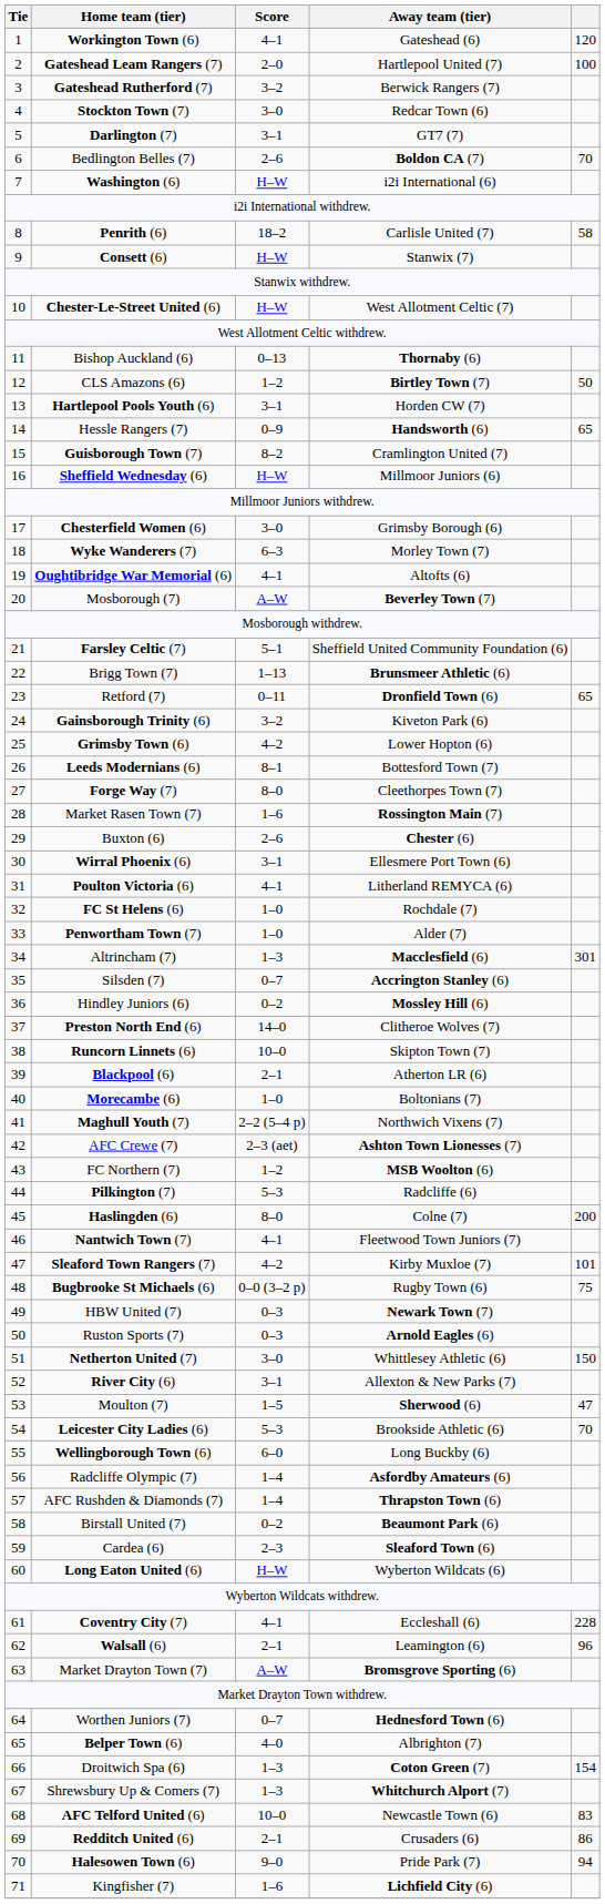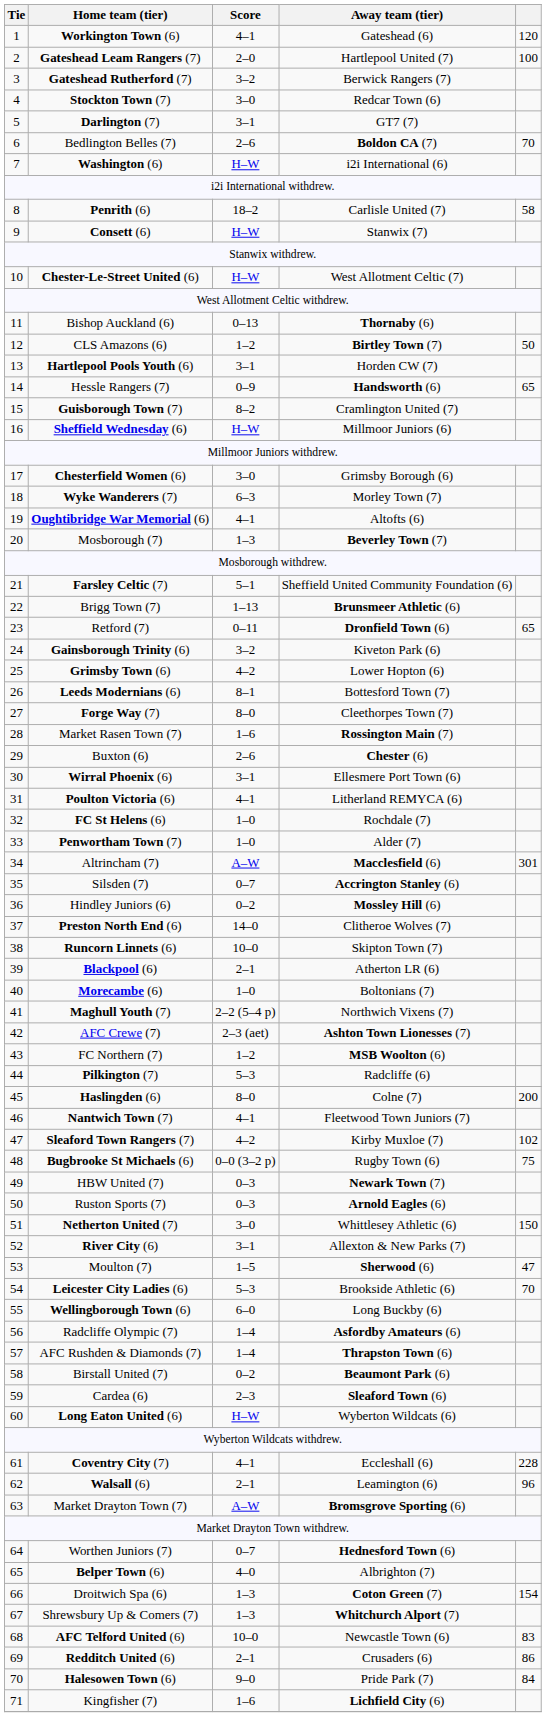 <table class="wikitable" style="text-align:center; font-size:85%">
 <tr>
 <th>Tie</th>
 <th>Home team (tier)</th>
 <th>Score</th>
 <th>Away team (tier)</th>
 <th></th>
 </tr>
 <tr>
 <td>1</td>
 <td><strong>Workington Town</strong> (6)</td>
 <td>4–1</td>
 <td>Gateshead (6)</td>
 <td>120</td>
 </tr>
 <tr>
 <td>2</td>
 <td><strong>Gateshead Leam Rangers</strong> (7)</td>
 <td>2–0</td>
 <td>Hartlepool United (7)</td>
 <td>100</td>
 </tr>
 <tr>
 <td>3</td>
 <td><strong>Gateshead Rutherford</strong> (7)</td>
 <td>3–2</td>
 <td>Berwick Rangers (7)</td>
 <td></td>
 </tr>
 <tr>
 <td>4</td>
 <td><strong>Stockton Town</strong> (7)</td>
 <td>3–0</td>
 <td>Redcar Town (6)</td>
 <td></td>
 </tr>
 <tr>
 <td>5</td>
 <td><strong>Darlington</strong> (7)</td>
 <td>3–1</td>
 <td>GT7 (7)</td>
 <td></td>
 </tr>
 <tr>
 <td>6</td>
 <td>Bedlington Belles (7)</td>
 <td>2–6</td>
 <td><strong>Boldon CA</strong> (7)</td>
 <td>70</td>
 </tr>
 <tr>
 <td>7</td>
 <td><strong>Washington</strong> (6)</td>
 <td><a href='#'>H–W</a></td>
 <td>i2i International (6)</td>
 <td></td>
 </tr>
 <tr>
 <td colspan="5" style="background:GhostWhite; height:20px; text-align:center; font-size:90%">i2i International withdrew.</td>
 </tr>
 <tr>
 <td>8</td>
 <td><strong>Penrith</strong> (6)</td>
 <td>18–2</td>
 <td>Carlisle United (7)</td>
 <td>58</td>
 </tr>
 <tr>
 <td>9</td>
 <td><strong>Consett</strong> (6)</td>
 <td><a href='#'>H–W</a></td>
 <td>Stanwix (7)</td>
 <td></td>
 </tr>
 <tr>
 <td colspan="5" style="background:GhostWhite; height:20px; text-align:center; font-size:90%">Stanwix withdrew.</td>
 </tr>
 <tr>
 <td>10</td>
 <td><strong>Chester-Le-Street United</strong> (6)</td>
 <td><a href='#'>H–W</a></td>
 <td>West Allotment Celtic (7)</td>
 <td></td>
 </tr>
 <tr>
 <td colspan="5" style="background:GhostWhite; height:20px; text-align:center; font-size:90%">West Allotment Celtic withdrew.</td>
 </tr>
 <tr>
 <td>11</td>
 <td>Bishop Auckland (6)</td>
 <td>0–13</td>
 <td><strong>Thornaby</strong> (6)</td>
 <td></td>
 </tr>
 <tr>
 <td>12</td>
 <td>CLS Amazons (6)</td>
 <td>1–2</td>
 <td><strong>Birtley Town</strong> (7)</td>
 <td>50</td>
 </tr>
 <tr>
 <td>13</td>
 <td><strong>Hartlepool Pools Youth</strong> (6)</td>
 <td>3–1</td>
 <td>Horden CW (7)</td>
 <td></td>
 </tr>
 <tr>
 <td>14</td>
 <td>Hessle Rangers (7)</td>
 <td>0–9</td>
 <td><strong>Handsworth</strong> (6)</td>
 <td>65</td>
 </tr>
 <tr>
 <td>15</td>
 <td><strong>Guisborough Town</strong> (7)</td>
 <td>8–2</td>
 <td>Cramlington United (7)</td>
 <td></td>
 </tr>
 <tr>
 <td>16</td>
 <td><strong><a href='#'>Sheffield Wednesday</a></strong> (6)</td>
 <td><a href='#'>H–W</a></td>
 <td>Millmoor Juniors (6)</td>
 <td></td>
 </tr>
 <tr>
 <td colspan="5" style="background:GhostWhite; height:20px; text-align:center; font-size:90%">Millmoor Juniors withdrew.</td>
 </tr>
 <tr>
 <td>17</td>
 <td><strong>Chesterfield Women</strong> (6)</td>
 <td>3–0</td>
 <td>Grimsby Borough (6)</td>
 <td></td>
 </tr>
 <tr>
 <td>18</td>
 <td><strong>Wyke Wanderers</strong> (7)</td>
 <td>6–3</td>
 <td>Morley Town (7)</td>
 <td></td>
 </tr>
 <tr>
 <td>19</td>
 <td><strong><a href='#'>Oughtibridge War Memorial</a></strong> (6)</td>
 <td>4–1</td>
 <td>Altofts (6)</td>
 <td></td>
 </tr>
 <tr>
 <td>20</td>
 <td>Mosborough (7)</td>
-<td><a href='#'>A–W</a></td>
+<td>1–3</td>
 <td><strong>Beverley Town</strong> (7)</td>
 <td></td>
 </tr>
 <tr>
 <td colspan="5" style="background:GhostWhite; height:20px; text-align:center; font-size:90%">Mosborough withdrew.</td>
 </tr>
 <tr>
 <td>21</td>
 <td><strong>Farsley Celtic</strong> (7)</td>
 <td>5–1</td>
 <td>Sheffield United Community Foundation (6)</td>
 <td></td>
 </tr>
 <tr>
 <td>22</td>
 <td>Brigg Town (7)</td>
 <td>1–13</td>
 <td><strong>Brunsmeer Athletic</strong> (6)</td>
 <td></td>
 </tr>
 <tr>
 <td>23</td>
 <td>Retford (7)</td>
 <td>0–11</td>
 <td><strong>Dronfield Town</strong> (6)</td>
 <td>65</td>
 </tr>
 <tr>
 <td>24</td>
 <td><strong>Gainsborough Trinity</strong> (6)</td>
 <td>3–2</td>
 <td>Kiveton Park (6)</td>
 <td></td>
 </tr>
 <tr>
 <td>25</td>
 <td><strong>Grimsby Town</strong> (6)</td>
 <td>4–2</td>
 <td>Lower Hopton (6)</td>
 <td></td>
 </tr>
 <tr>
 <td>26</td>
 <td><strong>Leeds Modernians</strong> (6)</td>
 <td>8–1</td>
 <td>Bottesford Town (7)</td>
 <td></td>
 </tr>
 <tr>
 <td>27</td>
 <td><strong>Forge Way</strong> (7)</td>
 <td>8–0</td>
 <td>Cleethorpes Town (7)</td>
 <td></td>
 </tr>
 <tr>
 <td>28</td>
 <td>Market Rasen Town (7)</td>
 <td>1–6</td>
 <td><strong>Rossington Main</strong> (7)</td>
 <td></td>
 </tr>
 <tr>
 <td>29</td>
 <td>Buxton (6)</td>
 <td>2–6</td>
 <td><strong>Chester</strong> (6)</td>
 <td></td>
 </tr>
 <tr>
 <td>30</td>
 <td><strong>Wirral Phoenix</strong> (6)</td>
 <td>3–1</td>
 <td>Ellesmere Port Town (6)</td>
 <td></td>
 </tr>
 <tr>
 <td>31</td>
 <td><strong>Poulton Victoria</strong> (6)</td>
 <td>4–1</td>
 <td>Litherland REMYCA (6)</td>
 <td></td>
 </tr>
 <tr>
 <td>32</td>
 <td><strong>FC St Helens</strong> (6)</td>
 <td>1–0</td>
 <td>Rochdale (7)</td>
 <td></td>
 </tr>
 <tr>
 <td>33</td>
 <td><strong>Penwortham Town</strong> (7)</td>
 <td>1–0</td>
 <td>Alder (7)</td>
 <td></td>
 </tr>
 <tr>
 <td>34</td>
 <td>Altrincham (7)</td>
-<td>1–3</td>
+<td><a href='#'>A–W</a></td>
 <td><strong>Macclesfield</strong> (6)</td>
 <td>301</td>
 </tr>
 <tr>
 <td>35</td>
 <td>Silsden (7)</td>
 <td>0–7</td>
 <td><strong>Accrington Stanley</strong> (6)</td>
 <td></td>
 </tr>
 <tr>
 <td>36</td>
 <td>Hindley Juniors (6)</td>
 <td>0–2</td>
 <td><strong>Mossley Hill</strong> (6)</td>
 <td></td>
 </tr>
 <tr>
 <td>37</td>
 <td><strong>Preston North End</strong> (6)</td>
 <td>14–0</td>
 <td>Clitheroe Wolves (7)</td>
 <td></td>
 </tr>
 <tr>
 <td>38</td>
 <td><strong>Runcorn Linnets</strong> (6)</td>
 <td>10–0</td>
 <td>Skipton Town (7)</td>
 <td></td>
 </tr>
 <tr>
 <td>39</td>
 <td><strong><a href='#'>Blackpool</a></strong> (6)</td>
 <td>2–1</td>
 <td>Atherton LR (6)</td>
 <td></td>
 </tr>
 <tr>
 <td>40</td>
 <td><strong><a href='#'>Morecambe</a></strong> (6)</td>
 <td>1–0</td>
 <td>Boltonians (7)</td>
 <td></td>
 </tr>
 <tr>
 <td>41</td>
 <td><strong>Maghull Youth</strong> (7)</td>
 <td>2–2 (5–4 p)</td>
 <td>Northwich Vixens (7)</td>
 <td></td>
 </tr>
 <tr>
 <td>42</td>
 <td><a href='#'>AFC Crewe</a> (7)</td>
 <td>2–3 (aet)</td>
 <td><strong>Ashton Town Lionesses</strong> (7)</td>
 <td></td>
 </tr>
 <tr>
 <td>43</td>
 <td>FC Northern (7)</td>
 <td>1–2</td>
 <td><strong>MSB Woolton</strong> (6)</td>
 <td></td>
 </tr>
 <tr>
 <td>44</td>
 <td><strong>Pilkington</strong> (7)</td>
 <td>5–3</td>
 <td>Radcliffe (6)</td>
 <td></td>
 </tr>
 <tr>
 <td>45</td>
 <td><strong>Haslingden</strong> (6)</td>
 <td>8–0</td>
 <td>Colne (7)</td>
 <td>200</td>
 </tr>
 <tr>
 <td>46</td>
 <td><strong>Nantwich Town</strong> (7)</td>
 <td>4–1</td>
 <td>Fleetwood Town Juniors (7)</td>
 <td></td>
 </tr>
 <tr>
 <td>47</td>
 <td><strong>Sleaford Town Rangers</strong> (7)</td>
 <td>4–2</td>
 <td>Kirby Muxloe (7)</td>
-<td>101</td>
+<td>102</td>
 </tr>
 <tr>
 <td>48</td>
 <td><strong>Bugbrooke St Michaels</strong> (6)</td>
 <td>0–0 (3–2 p)</td>
 <td>Rugby Town (6)</td>
 <td>75</td>
 </tr>
 <tr>
 <td>49</td>
 <td>HBW United (7)</td>
 <td>0–3</td>
 <td><strong>Newark Town</strong> (7)</td>
 <td></td>
 </tr>
 <tr>
 <td>50</td>
 <td>Ruston Sports (7)</td>
 <td>0–3</td>
 <td><strong>Arnold Eagles</strong> (6)</td>
 <td></td>
 </tr>
 <tr>
 <td>51</td>
 <td><strong>Netherton United</strong> (7)</td>
 <td>3–0</td>
 <td>Whittlesey Athletic (6)</td>
 <td>150</td>
 </tr>
 <tr>
 <td>52</td>
 <td><strong>River City</strong> (6)</td>
 <td>3–1</td>
 <td>Allexton & New Parks (7)</td>
 <td></td>
 </tr>
 <tr>
 <td>53</td>
 <td>Moulton (7)</td>
 <td>1–5</td>
 <td><strong>Sherwood</strong> (6)</td>
 <td>47</td>
 </tr>
 <tr>
 <td>54</td>
 <td><strong>Leicester City Ladies</strong> (6)</td>
 <td>5–3</td>
 <td>Brookside Athletic (6)</td>
 <td>70</td>
 </tr>
 <tr>
 <td>55</td>
 <td><strong>Wellingborough Town</strong> (6)</td>
 <td>6–0</td>
 <td>Long Buckby (6)</td>
 <td></td>
 </tr>
 <tr>
 <td>56</td>
 <td>Radcliffe Olympic (7)</td>
 <td>1–4</td>
 <td><strong>Asfordby Amateurs</strong> (6)</td>
 <td></td>
 </tr>
 <tr>
 <td>57</td>
 <td>AFC Rushden & Diamonds (7)</td>
 <td>1–4</td>
 <td><strong>Thrapston Town</strong> (6)</td>
 <td></td>
 </tr>
 <tr>
 <td>58</td>
 <td>Birstall United (7)</td>
 <td>0–2</td>
 <td><strong>Beaumont Park</strong> (6)</td>
 <td></td>
 </tr>
 <tr>
 <td>59</td>
 <td>Cardea (6)</td>
 <td>2–3</td>
 <td><strong>Sleaford Town</strong> (6)</td>
 <td></td>
 </tr>
 <tr>
 <td>60</td>
 <td><strong>Long Eaton United</strong> (6)</td>
 <td><a href='#'>H–W</a></td>
 <td>Wyberton Wildcats (6)</td>
 <td></td>
 </tr>
 <tr>
 <td colspan="5" style="background:GhostWhite; height:20px; text-align:center; font-size:90%">Wyberton Wildcats withdrew.</td>
 </tr>
 <tr>
 <td>61</td>
 <td><strong>Coventry City</strong> (7)</td>
 <td>4–1</td>
 <td>Eccleshall (6)</td>
 <td>228</td>
 </tr>
 <tr>
 <td>62</td>
 <td><strong>Walsall</strong> (6)</td>
 <td>2–1</td>
 <td>Leamington (6)</td>
 <td>96</td>
 </tr>
 <tr>
 <td>63</td>
 <td>Market Drayton Town (7)</td>
 <td><a href='#'>A–W</a></td>
 <td><strong>Bromsgrove Sporting</strong> (6)</td>
 <td></td>
 </tr>
 <tr>
 <td colspan="5" style="background:GhostWhite; height:20px; text-align:center; font-size:90%">Market Drayton Town withdrew.</td>
 </tr>
 <tr>
 <td>64</td>
 <td>Worthen Juniors (7)</td>
 <td>0–7</td>
 <td><strong>Hednesford Town</strong> (6)</td>
 <td></td>
 </tr>
 <tr>
 <td>65</td>
 <td><strong>Belper Town</strong> (6)</td>
 <td>4–0</td>
 <td>Albrighton (7)</td>
 <td></td>
 </tr>
 <tr>
 <td>66</td>
 <td>Droitwich Spa (6)</td>
 <td>1–3</td>
 <td><strong>Coton Green</strong> (7)</td>
 <td>154</td>
 </tr>
 <tr>
 <td>67</td>
 <td>Shrewsbury Up & Comers (7)</td>
 <td>1–3</td>
 <td><strong>Whitchurch Alport</strong> (7)</td>
 <td></td>
 </tr>
 <tr>
 <td>68</td>
 <td><strong>AFC Telford United</strong> (6)</td>
 <td>10–0</td>
 <td>Newcastle Town (6)</td>
 <td>83</td>
 </tr>
 <tr>
 <td>69</td>
 <td><strong>Redditch United</strong> (6)</td>
 <td>2–1</td>
 <td>Crusaders (6)</td>
 <td>86</td>
 </tr>
 <tr>
 <td>70</td>
 <td><strong>Halesowen Town</strong> (6)</td>
 <td>9–0</td>
 <td>Pride Park (7)</td>
-<td>94</td>
+<td>84</td>
 </tr>
 <tr>
 <td>71</td>
 <td>Kingfisher (7)</td>
 <td>1–6</td>
 <td><strong>Lichfield City</strong> (6)</td>
 <td></td>
 </tr>
 <tr>
 </tr>
 </table>
